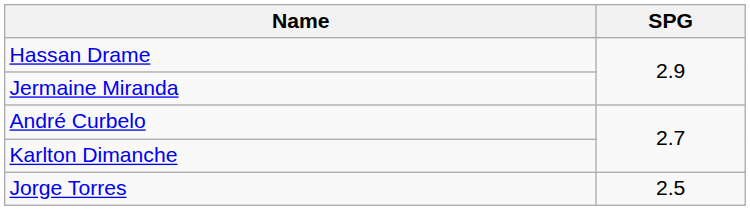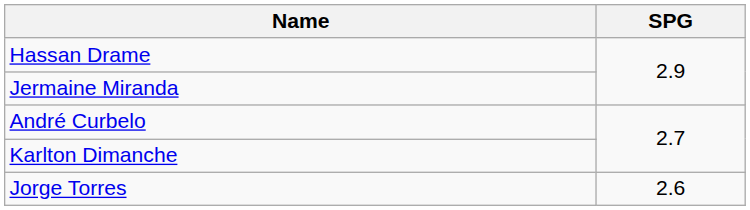 <table class=wikitable width="90%">
 <tr>
 <th width="80%">Name</th>
 <th width="20%">SPG</th>
 </tr>
 <tr>
 <td> <a href='#'>Hassan Drame</a></td>
 <td align=center rowspan=2>2.9</td>
 </tr>
 <tr>
 <td> <a href='#'>Jermaine Miranda</a></td>
 </tr>
 <tr>
 <td> <a href='#'>André Curbelo</a></td>
 <td align=center rowspan=2>2.7</td>
 </tr>
 <tr>
 <td> <a href='#'>Karlton Dimanche</a></td>
 </tr>
 <tr>
 <td> <a href='#'>Jorge Torres</a></td>
-<td align=center>2.5</td>
+<td align=center>2.6</td>
 </tr>
 </table>
